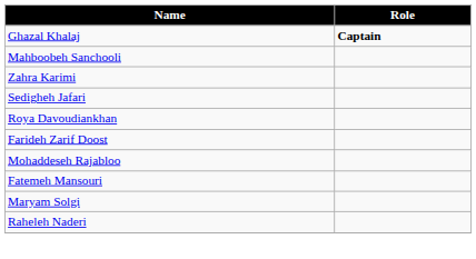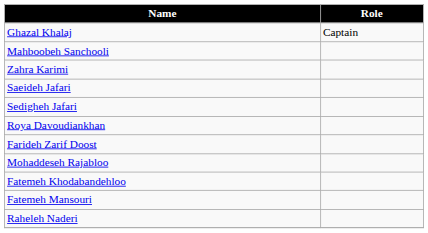 <table class="wikitable"  style="font-size:85%; width:40%;">
 <tr>
 <th style="background:black; color:white; text-align:center;">Name</th>
 <th style="background:black; color:white; text-align:center;">Role</th>
 </tr>
 <tr>
 <td><a href='#'>Ghazal Khalaj</a></td>
-<td><strong>Captain</strong></td>
+<td>Captain</td>
 </tr>
 <tr>
 <td><a href='#'>Mahboobeh Sanchooli</a></td>
 <td></td>
 </tr>
 <tr>
 <td><a href='#'>Zahra Karimi</a></td>
+<td></td>
+</tr>
+<tr>
+<td><a href='#'>Saeideh Jafari</a></td>
 <td></td>
 </tr>
 <tr>
 <td><a href='#'>Sedigheh Jafari</a></td>
 <td></td>
 </tr>
 <tr>
 <td><a href='#'>Roya Davoudiankhan</a></td>
 <td></td>
 </tr>
 <tr>
 <td><a href='#'>Farideh Zarif Doost</a></td>
 <td></td>
 </tr>
 <tr>
 <td><a href='#'>Mohaddeseh Rajabloo</a></td>
 <td></td>
 </tr>
 <tr>
-<td><a href='#'>Fatemeh Mansouri</a></td>
+<td><a href='#'>Fatemeh Khodabandehloo</a></td>
 <td></td>
 </tr>
 <tr>
-<td><a href='#'>Maryam Solgi</a></td>
+<td><a href='#'>Fatemeh Mansouri</a></td>
 <td></td>
 </tr>
 <tr>
 <td><a href='#'>Raheleh Naderi</a></td>
 <td></td>
 </tr>
 <tr>
 </tr>
 </table>
